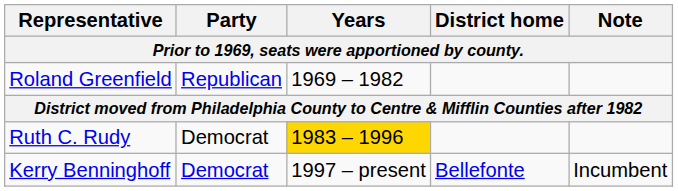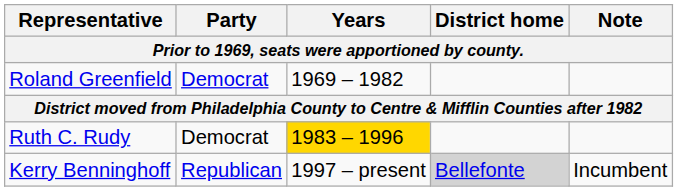 <table class=wikitable>
 <tr valign=bottom>
 <th>Representative</th>
 <th>Party</th>
 <th>Years</th>
 <th>District home</th>
 <th>Note</th>
 </tr>
 <tr>
 <th colspan=5 style="font-size: 80%;"><em>Prior to 1969, seats were apportioned by county.</em></th>
 </tr>
 <tr>
 <td><a href='#'>Roland Greenfield</a></td>
-<td><a href='#'>Republican</a></td>
+<td><a href='#'>Democrat</a></td>
 <td>1969 – 1982</td>
 <td></td>
 <td></td>
 </tr>
 <tr>
 <th colspan=5 style="font-size: 80%;"><em>District moved from Philadelphia County to Centre & Mifflin Counties after 1982</em></th>
 </tr>
 <tr>
 <td><a href='#'>Ruth C. Rudy</a></td>
 <td>Democrat</td>
 <td style="background: gold;">1983 – 1996</td>
 <td></td>
 <td></td>
 </tr>
 <tr>
 <td><a href='#'>Kerry Benninghoff</a></td>
-<td><a href='#'>Democrat</a></td>
+<td><a href='#'>Republican</a></td>
 <td>1997 – present</td>
-<td><a href='#'>Bellefonte</a></td>
+<td style="background: lightgrey;"><a href='#'>Bellefonte</a></td>
 <td>Incumbent</td>
 </tr>
 </table>
